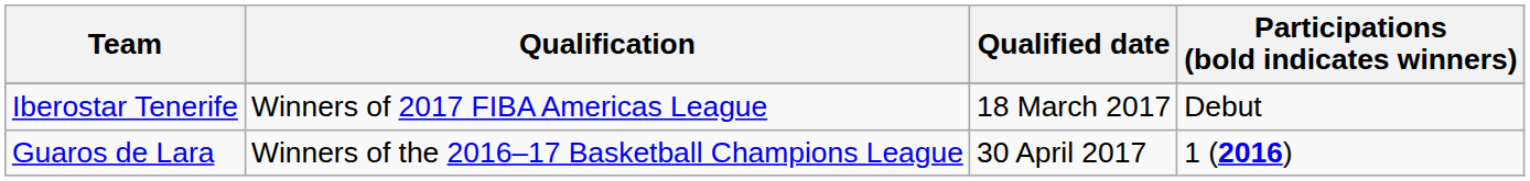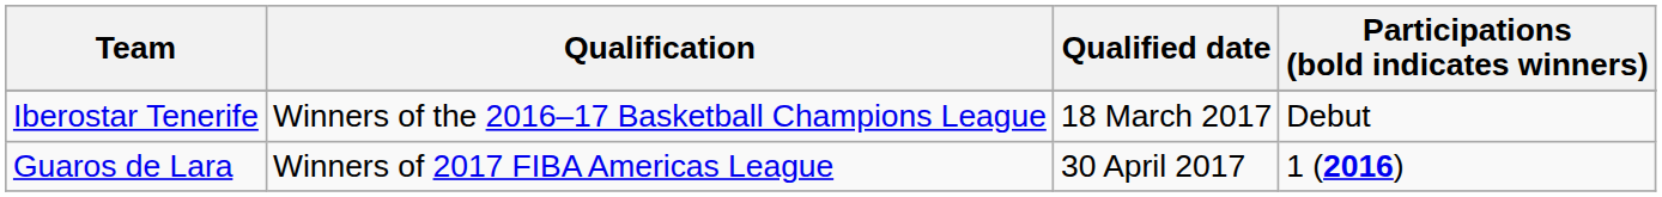 <table class="wikitable">
 <tr>
 <th>Team</th>
 <th>Qualification</th>
 <th>Qualified date</th>
 <th>Participations <br>(bold indicates winners)</th>
 </tr>
 <tr>
 </tr>
 <tr>
 <td> <a href='#'>Iberostar Tenerife</a></td>
-<td>Winners of <a href='#'>2017 FIBA Americas League</a></td>
+<td>Winners of the <a href='#'>2016–17 Basketball Champions League</a></td>
 <td>18 March 2017</td>
 <td>Debut</td>
 </tr>
 <tr>
 <td> <a href='#'>Guaros de Lara</a></td>
-<td>Winners of the <a href='#'>2016–17 Basketball Champions League</a></td>
+<td>Winners of <a href='#'>2017 FIBA Americas League</a></td>
 <td>30 April 2017</td>
 <td>1 (<strong><a href='#'>2016</a></strong>)</td>
 </tr>
 </table>
